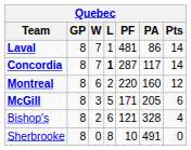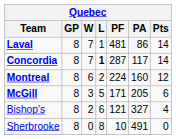 <table class="wikitable" align="left">
 <tr>
 <th colspan="7"><a href='#'>Quebec</a></th>
 </tr>
 <tr>
 <th>Team</th>
 <th>GP</th>
 <th>W</th>
 <th>L</th>
 <th>PF</th>
 <th>PA</th>
 <th>Pts</th>
 </tr>
 <tr align="right">
 <td align="left"><strong><a href='#'>Laval</a></strong></td>
 <td>8</td>
 <td>7</td>
 <td>1</td>
 <td>481</td>
 <td>86</td>
 <td>14</td>
 </tr>
 <tr align="right">
 <td align="left"><strong><a href='#'>Concordia</a></strong></td>
 <td>8</td>
 <td>7</td>
 <td><strong>1</strong></td>
 <td>287</td>
 <td>117</td>
 <td>14</td>
 </tr>
 <tr align="right">
 <td align="left"><strong><a href='#'>Montreal</a></strong></td>
 <td>8</td>
 <td>6</td>
 <td>2</td>
-<td>220</td>
+<td>224</td>
 <td>160</td>
 <td>12</td>
 </tr>
 <tr align="right">
 <td align="left"><strong><a href='#'>McGill</a></strong></td>
 <td>8</td>
 <td>3</td>
 <td>5</td>
 <td>171</td>
 <td>205</td>
 <td>6</td>
 </tr>
 <tr align="right">
 <td align="left"><a href='#'>Bishop's</a></td>
 <td>8</td>
 <td>2</td>
 <td>6</td>
 <td>121</td>
-<td>328</td>
+<td>327</td>
 <td>4</td>
 </tr>
 <tr align="right">
 <td align="left"><a href='#'>Sherbrooke</a></td>
 <td>8</td>
 <td>0</td>
 <td>8</td>
 <td>10</td>
 <td>491</td>
 <td>0</td>
 </tr>
 </table>
